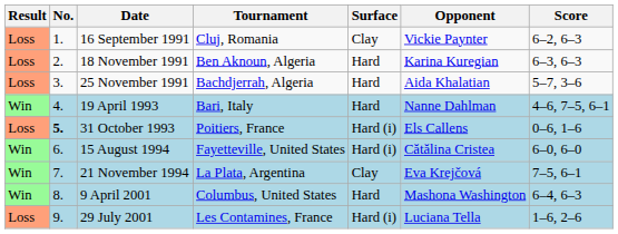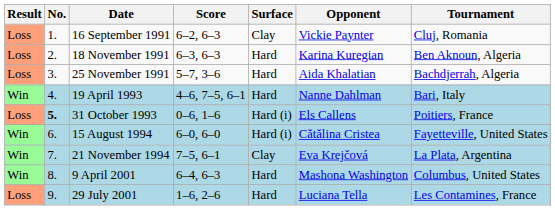 <table class="sortable wikitable">
 <tr>
 <th>Result</th>
 <th>No.</th>
 <th>Date</th>
-<th>Tournament</th>
+<th>Score</th>
 <th>Surface</th>
 <th>Opponent</th>
-<th>Score</th>
+<th>Tournament</th>
 </tr>
 <tr>
 <td style="background:#ffa07a;">Loss</td>
 <td>1.</td>
 <td>16 September 1991</td>
-<td><a href='#'>Cluj</a>, Romania</td>
+<td>6–2, 6–3</td>
 <td>Clay</td>
 <td> <a href='#'>Vickie Paynter</a></td>
-<td>6–2, 6–3</td>
+<td><a href='#'>Cluj</a>, Romania</td>
 </tr>
 <tr>
 <td style="background:#ffa07a;">Loss</td>
 <td>2.</td>
 <td>18 November 1991</td>
-<td><a href='#'>Ben Aknoun</a>, Algeria</td>
+<td>6–3, 6–3</td>
 <td>Hard</td>
 <td> <a href='#'>Karina Kuregian</a></td>
-<td>6–3, 6–3</td>
+<td><a href='#'>Ben Aknoun</a>, Algeria</td>
 </tr>
 <tr>
 <td style="background:#ffa07a;">Loss</td>
 <td>3.</td>
 <td>25 November 1991</td>
-<td><a href='#'>Bachdjerrah</a>, Algeria</td>
+<td>5–7, 3–6</td>
 <td>Hard</td>
 <td> <a href='#'>Aida Khalatian</a></td>
-<td>5–7, 3–6</td>
+<td><a href='#'>Bachdjerrah</a>, Algeria</td>
 </tr>
 <tr style="background:lightblue;">
 <td style="background:#98fb98;">Win</td>
 <td>4.</td>
 <td>19 April 1993</td>
-<td><a href='#'>Bari</a>, Italy</td>
+<td>4–6, 7–5, 6–1</td>
 <td>Hard</td>
 <td> <a href='#'>Nanne Dahlman</a></td>
-<td>4–6, 7–5, 6–1</td>
+<td><a href='#'>Bari</a>, Italy</td>
 </tr>
 <tr style="background:lightblue;">
 <td style="background:#ffa07a;">Loss</td>
 <td><strong>5.</strong></td>
 <td>31 October 1993</td>
-<td><a href='#'>Poitiers</a>, France</td>
+<td>0–6, 1–6</td>
 <td>Hard (i)</td>
 <td> <a href='#'>Els Callens</a></td>
-<td>0–6, 1–6</td>
+<td><a href='#'>Poitiers</a>, France</td>
 </tr>
 <tr style="background:lightblue;">
 <td style="background:#98fb98;">Win</td>
 <td>6.</td>
 <td>15 August 1994</td>
-<td><a href='#'>Fayetteville</a>, United States</td>
+<td>6–0, 6–0</td>
 <td>Hard (i)</td>
 <td> <a href='#'>Cătălina Cristea</a></td>
-<td>6–0, 6–0</td>
+<td><a href='#'>Fayetteville</a>, United States</td>
 </tr>
 <tr style="background:lightblue;">
 <td style="background:#98fb98;">Win</td>
 <td>7.</td>
 <td>21 November 1994</td>
-<td><a href='#'>La Plata</a>, Argentina</td>
+<td>7–5, 6–1</td>
 <td>Clay</td>
 <td> <a href='#'>Eva Krejčová</a></td>
-<td>7–5, 6–1</td>
+<td><a href='#'>La Plata</a>, Argentina</td>
 </tr>
 <tr style="background:lightblue;">
 <td style="background:#98fb98;">Win</td>
 <td>8.</td>
 <td>9 April 2001</td>
-<td><a href='#'>Columbus</a>, United States</td>
+<td>6–4, 6–3</td>
 <td>Hard</td>
 <td> <a href='#'>Mashona Washington</a></td>
-<td>6–4, 6–3</td>
+<td><a href='#'>Columbus</a>, United States</td>
 </tr>
 <tr style="background:lightblue;">
 <td style="background:#ffa07a;">Loss</td>
 <td>9.</td>
 <td>29 July 2001</td>
+<td>1–6, 2–6</td>
+<td>Hard</td>
+<td> <a href='#'>Luciana Tella</a></td>
 <td><a href='#'>Les Contamines</a>, France</td>
-<td>Hard (i)</td>
-<td> <a href='#'>Luciana Tella</a></td>
-<td>1–6, 2–6</td>
 </tr>
 </table>
